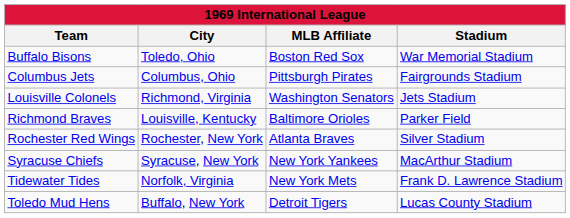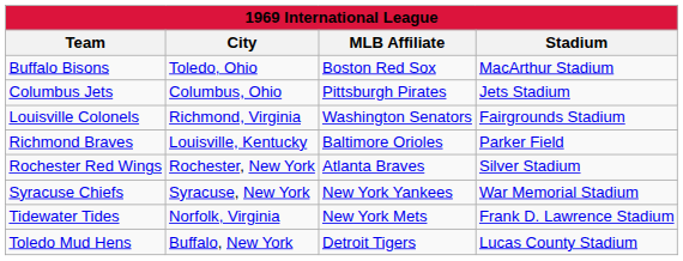 <table class="wikitable" style="width:auto">
 <tr>
 <td bgcolor="#DC143C" align="center" colspan="7"><strong><span>1969 International League</span></strong></td>
 </tr>
 <tr>
 <th>Team</th>
 <th>City</th>
 <th>MLB Affiliate</th>
 <th>Stadium</th>
 </tr>
 <tr>
 <td><a href='#'>Buffalo Bisons</a></td>
 <td><a href='#'>Toledo, Ohio</a></td>
 <td><a href='#'>Boston Red Sox</a></td>
-<td><a href='#'>War Memorial Stadium</a></td>
+<td><a href='#'>MacArthur Stadium</a></td>
 </tr>
 <tr>
 <td><a href='#'>Columbus Jets</a></td>
 <td><a href='#'>Columbus, Ohio</a></td>
 <td><a href='#'>Pittsburgh Pirates</a></td>
-<td><a href='#'>Fairgrounds Stadium</a></td>
+<td><a href='#'>Jets Stadium</a></td>
 </tr>
 <tr>
 <td><a href='#'>Louisville Colonels</a></td>
 <td><a href='#'>Richmond, Virginia</a></td>
 <td><a href='#'>Washington Senators</a></td>
-<td><a href='#'>Jets Stadium</a></td>
+<td><a href='#'>Fairgrounds Stadium</a></td>
 </tr>
 <tr>
 <td><a href='#'>Richmond Braves</a></td>
 <td><a href='#'>Louisville, Kentucky</a></td>
 <td><a href='#'>Baltimore Orioles</a></td>
 <td><a href='#'>Parker Field</a></td>
 </tr>
 <tr>
 <td><a href='#'>Rochester Red Wings</a></td>
 <td><a href='#'>Rochester</a>, <a href='#'>New York</a></td>
 <td><a href='#'>Atlanta Braves</a></td>
 <td><a href='#'>Silver Stadium</a></td>
 </tr>
 <tr>
 <td><a href='#'>Syracuse Chiefs</a></td>
 <td><a href='#'>Syracuse</a>, <a href='#'>New York</a></td>
 <td><a href='#'>New York Yankees</a></td>
-<td><a href='#'>MacArthur Stadium</a></td>
+<td><a href='#'>War Memorial Stadium</a></td>
 </tr>
 <tr>
 <td><a href='#'>Tidewater Tides</a></td>
 <td><a href='#'>Norfolk, Virginia</a></td>
 <td><a href='#'>New York Mets</a></td>
 <td><a href='#'>Frank D. Lawrence Stadium</a></td>
 </tr>
 <tr>
 <td><a href='#'>Toledo Mud Hens</a></td>
 <td><a href='#'>Buffalo</a>, <a href='#'>New York</a></td>
 <td><a href='#'>Detroit Tigers</a></td>
 <td><a href='#'>Lucas County Stadium</a></td>
 </tr>
 </table>
